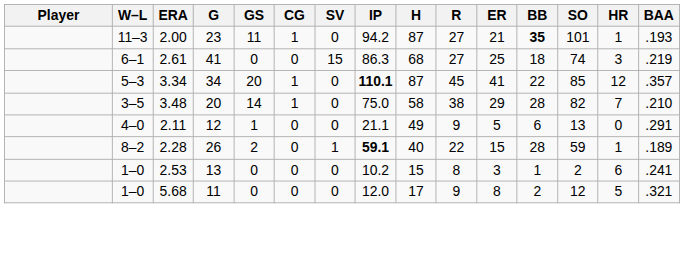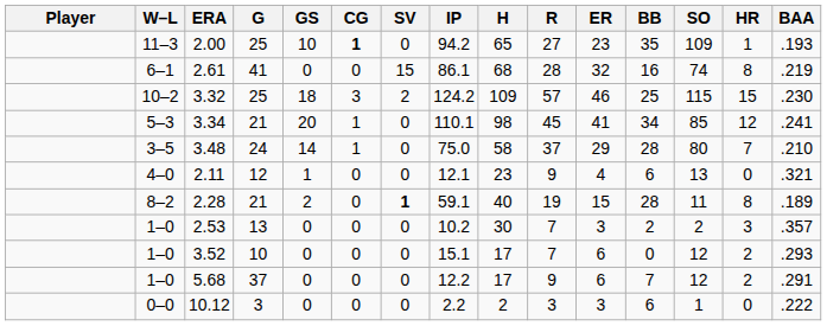 <table class="wikitable sortable">
 <tr>
 <th bgcolor="#DDDDFF" width="16%">Player</th>
 <th bgcolor="#DDDDFF" width="6%">W–L</th>
 <th bgcolor="#DDDDFF" width="6%">ERA</th>
 <th bgcolor="#DDDDFF" width="6%">G</th>
 <th bgcolor="#DDDDFF" width="6%">GS</th>
 <th bgcolor="#DDDDFF" width="6%">CG</th>
 <th bgcolor="#DDDDFF" width="6%">SV</th>
 <th bgcolor="#DDDDFF" width="6%">IP</th>
 <th bgcolor="#DDDDFF" width="6%">H</th>
 <th bgcolor="#DDDDFF" width="6%">R</th>
 <th bgcolor="#DDDDFF" width="6%">ER</th>
 <th bgcolor="#DDDDFF" width="6%">BB</th>
 <th bgcolor="#DDDDFF" width="6%">SO</th>
 <th bgcolor="#DDDDFF" width="6%">HR</th>
 <th bgcolor="#DDDDFF" width="6%">BAA</th>
 </tr>
 <tr align="center">
 <td></td>
 <td>11–3</td>
 <td>2.00</td>
-<td>23</td>
-<td>11</td>
-<td>1</td>
+<td>25</td>
+<td>10</td>
+<td><strong>1</strong></td>
 <td>0</td>
 <td>94.2</td>
-<td>87</td>
+<td>65</td>
 <td>27</td>
-<td>21</td>
-<td><strong>35</strong></td>
-<td>101</td>
+<td>23</td>
+<td>35</td>
+<td>109</td>
 <td>1</td>
 <td>.193</td>
 </tr>
 <tr align="center">
 <td></td>
 <td>6–1</td>
 <td>2.61</td>
 <td>41</td>
 <td>0</td>
 <td>0</td>
 <td>15</td>
-<td>86.3</td>
+<td>86.1</td>
 <td>68</td>
-<td>27</td>
+<td>28</td>
+<td>32</td>
+<td>16</td>
+<td>74</td>
+<td>8</td>
+<td>.219</td>
+</tr>
+<tr align="center">
+<td></td>
+<td>10–2</td>
+<td>3.32</td>
 <td>25</td>
 <td>18</td>
-<td>74</td>
 <td>3</td>
-<td>.219</td>
+<td>2</td>
+<td>124.2</td>
+<td>109</td>
+<td>57</td>
+<td>46</td>
+<td>25</td>
+<td>115</td>
+<td>15</td>
+<td>.230</td>
 </tr>
 <tr align="center">
 <td></td>
 <td>5–3</td>
 <td>3.34</td>
-<td>34</td>
+<td>21</td>
 <td>20</td>
 <td>1</td>
 <td>0</td>
-<td><strong>110.1</strong></td>
-<td>87</td>
+<td>110.1</td>
+<td>98</td>
 <td>45</td>
 <td>41</td>
-<td>22</td>
+<td>34</td>
 <td>85</td>
 <td>12</td>
-<td>.357</td>
+<td>.241</td>
 </tr>
 <tr align="center">
 <td></td>
 <td>3–5</td>
 <td>3.48</td>
-<td>20</td>
+<td>24</td>
 <td>14</td>
 <td>1</td>
 <td>0</td>
 <td>75.0</td>
 <td>58</td>
-<td>38</td>
+<td>37</td>
 <td>29</td>
 <td>28</td>
-<td>82</td>
+<td>80</td>
 <td>7</td>
 <td>.210</td>
 </tr>
 <tr align="center">
 <td></td>
 <td>4–0</td>
 <td>2.11</td>
 <td>12</td>
 <td>1</td>
 <td>0</td>
 <td>0</td>
-<td>21.1</td>
-<td>49</td>
+<td>12.1</td>
+<td>23</td>
 <td>9</td>
-<td>5</td>
+<td>4</td>
 <td>6</td>
 <td>13</td>
 <td>0</td>
-<td>.291</td>
+<td>.321</td>
 </tr>
 <tr align="center">
 <td></td>
 <td>8–2</td>
 <td>2.28</td>
-<td>26</td>
+<td>21</td>
 <td>2</td>
 <td>0</td>
-<td>1</td>
-<td><strong>59.1</strong></td>
+<td><strong>1</strong></td>
+<td>59.1</td>
 <td>40</td>
-<td>22</td>
+<td>19</td>
 <td>15</td>
 <td>28</td>
-<td>59</td>
-<td>1</td>
+<td>11</td>
+<td>8</td>
 <td>.189</td>
 </tr>
 <tr align="center">
 <td></td>
 <td>1–0</td>
 <td>2.53</td>
 <td>13</td>
 <td>0</td>
 <td>0</td>
 <td>0</td>
 <td>10.2</td>
-<td>15</td>
-<td>8</td>
+<td>30</td>
+<td>7</td>
 <td>3</td>
-<td>1</td>
 <td>2</td>
+<td>2</td>
+<td>3</td>
+<td>.357</td>
+</tr>
+<tr align="center">
+<td></td>
+<td>1–0</td>
+<td>3.52</td>
+<td>10</td>
+<td>0</td>
+<td>0</td>
+<td>0</td>
+<td>15.1</td>
+<td>17</td>
+<td>7</td>
 <td>6</td>
-<td>.241</td>
+<td>0</td>
+<td>12</td>
+<td>2</td>
+<td>.293</td>
 </tr>
 <tr align="center">
 <td></td>
 <td>1–0</td>
 <td>5.68</td>
-<td>11</td>
+<td>37</td>
 <td>0</td>
 <td>0</td>
 <td>0</td>
-<td>12.0</td>
+<td>12.2</td>
 <td>17</td>
 <td>9</td>
-<td>8</td>
+<td>6</td>
+<td>7</td>
+<td>12</td>
 <td>2</td>
-<td>12</td>
-<td>5</td>
-<td>.321</td>
+<td>.291</td>
+</tr>
+<tr align="center">
+<td></td>
+<td>0–0</td>
+<td>10.12</td>
+<td>3</td>
+<td>0</td>
+<td>0</td>
+<td>0</td>
+<td>2.2</td>
+<td>2</td>
+<td>3</td>
+<td>3</td>
+<td>6</td>
+<td>1</td>
+<td>0</td>
+<td>.222</td>
 </tr>
 </table>
